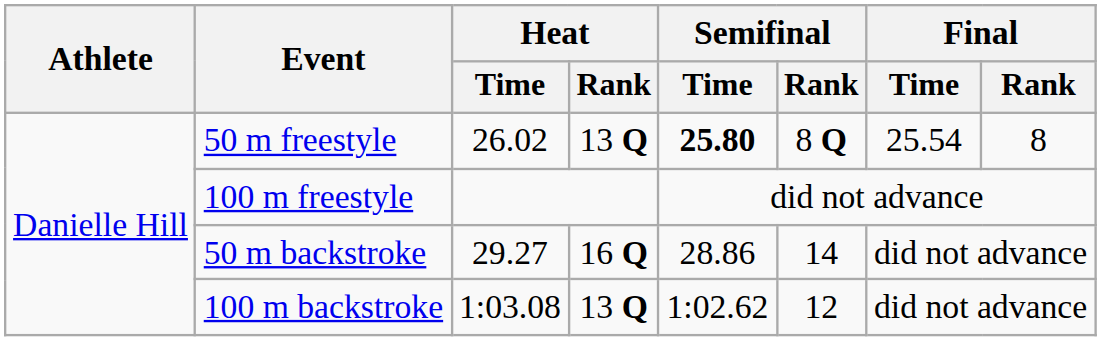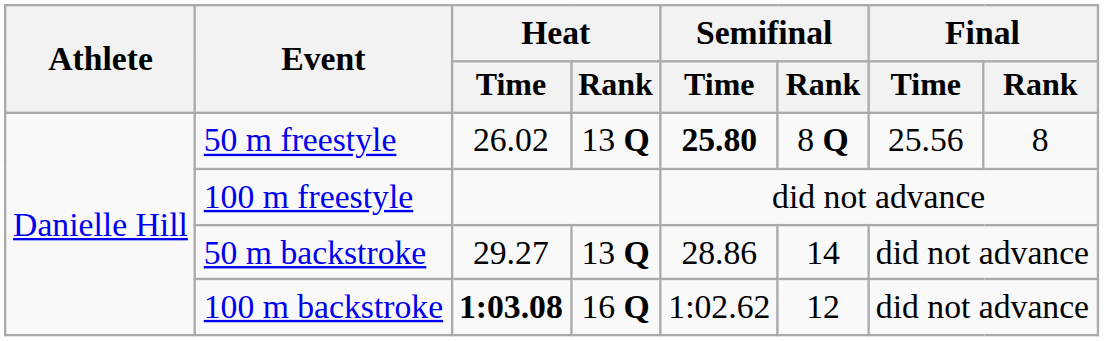 <table class=wikitable style=font-size:90%>
 <tr>
 <th rowspan=2>Athlete</th>
 <th rowspan=2>Event</th>
 <th colspan=2>Heat</th>
 <th colspan=2>Semifinal</th>
 <th colspan=2>Final</th>
 </tr>
 <tr style=font-size:95%>
 <th>Time</th>
 <th>Rank</th>
 <th>Time</th>
 <th>Rank</th>
 <th>Time</th>
 <th>Rank</th>
 </tr>
 <tr align=center>
 <td align=left rowspan=4><a href='#'>Danielle Hill</a></td>
 <td align=left><a href='#'>50 m freestyle</a></td>
 <td>26.02</td>
 <td>13 <strong>Q</strong></td>
 <td><strong>25.80</strong></td>
 <td>8 <strong>Q</strong></td>
-<td>25.54</td>
+<td>25.56</td>
 <td>8</td>
 </tr>
 <tr align=center>
 <td align=left><a href='#'>100 m freestyle</a></td>
 <td colspan=2></td>
 <td colspan=4>did not advance</td>
 </tr>
 <tr align=center>
 <td align=left><a href='#'>50 m backstroke</a></td>
 <td>29.27</td>
-<td>16 <strong>Q</strong></td>
+<td>13 <strong>Q</strong></td>
 <td>28.86</td>
 <td>14</td>
 <td colspan=2>did not advance</td>
 </tr>
 <tr align=center>
 <td align=left><a href='#'>100 m backstroke</a></td>
-<td>1:03.08</td>
-<td>13 <strong>Q</strong></td>
+<td><strong>1:03.08</strong></td>
+<td>16 <strong>Q</strong></td>
 <td>1:02.62</td>
 <td>12</td>
 <td colspan=2>did not advance</td>
 </tr>
 </table>
